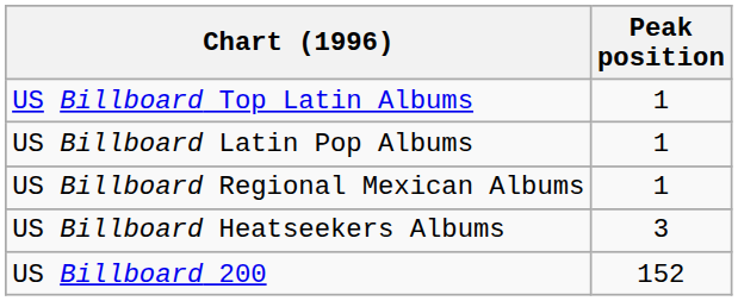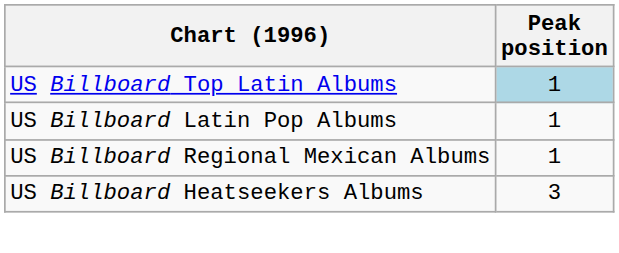 <table class="wikitable">
 <tr>
 <th align="left">Chart (1996)</th>
 <th align="left">Peak<br>position</th>
 </tr>
 <tr>
 <td align="left"><a href='#'>US</a> <a href='#'><em>Billboard</em> Top Latin Albums</a></td>
-<td align="center">1</td>
+<td align="center" style="background: lightblue;">1</td>
 </tr>
 <tr>
 <td align="left">US <em>Billboard</em> Latin Pop Albums</td>
 <td align="center">1</td>
 </tr>
 <tr>
 <td align="left">US <em>Billboard</em> Regional Mexican Albums</td>
 <td align="center">1</td>
 </tr>
 <tr>
 <td align="left">US <em>Billboard</em> Heatseekers Albums</td>
 <td align="center">3</td>
 </tr>
-<tr>
-<td align="left">US <a href='#'><em>Billboard</em> 200</a></td>
-<td align="center">152</td>
-</tr>
 </table>
